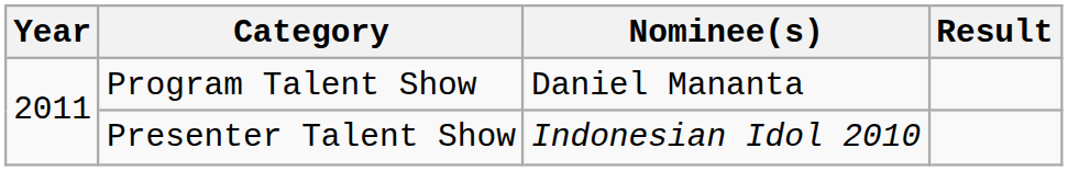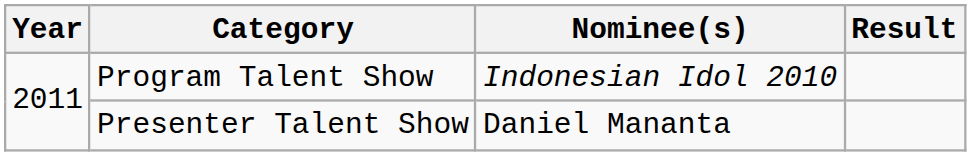 <table class="wikitable">
 <tr>
 <th>Year</th>
 <th>Category</th>
 <th>Nominee(s)</th>
 <th>Result</th>
 </tr>
 <tr>
 <td rowspan="2">2011</td>
 <td>Program Talent Show</td>
-<td>Daniel Mananta</td>
+<td><em>Indonesian Idol 2010</em></td>
 <td></td>
 </tr>
 <tr>
 <td>Presenter Talent Show</td>
-<td><em>Indonesian Idol 2010</em></td>
+<td>Daniel Mananta</td>
 <td></td>
 </tr>
 </table>
